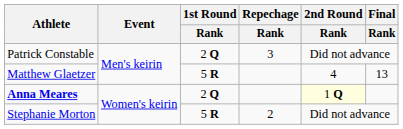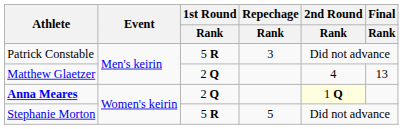 <table class="wikitable" style="font-size:90%">
 <tr>
 <th rowspan=2>Athlete</th>
 <th rowspan=2>Event</th>
 <th>1st Round</th>
 <th>Repechage</th>
 <th>2nd Round</th>
 <th>Final</th>
 </tr>
 <tr style="font-size:95%">
 <th>Rank</th>
 <th>Rank</th>
 <th>Rank</th>
 <th>Rank</th>
 </tr>
 <tr align=center>
 <td align=left>Patrick Constable</td>
 <td align=left rowspan=2><a href='#'>Men's keirin</a></td>
-<td>2 <strong>Q</strong></td>
+<td>5 <strong>R</strong></td>
 <td>3</td>
 <td colspan=2>Did not advance</td>
 </tr>
 <tr align=center>
 <td align=left><a href='#'>Matthew Glaetzer</a></td>
-<td>5 <strong>R</strong></td>
+<td>2 <strong>Q</strong></td>
 <td></td>
 <td>4</td>
 <td>13</td>
 </tr>
 <tr align=center>
 <td align=left><strong><a href='#'>Anna Meares</a></strong></td>
 <td align=left rowspan=2><a href='#'>Women's keirin</a></td>
 <td>2 <strong>Q</strong></td>
 <td></td>
 <td style="background: lightyellow;">1 <strong>Q</strong></td>
 <td></td>
 </tr>
 <tr align=center>
 <td align=left><a href='#'>Stephanie Morton</a></td>
 <td>5 <strong>R</strong></td>
-<td>2</td>
+<td>5</td>
 <td colspan=2>Did not advance</td>
 </tr>
 </table>
